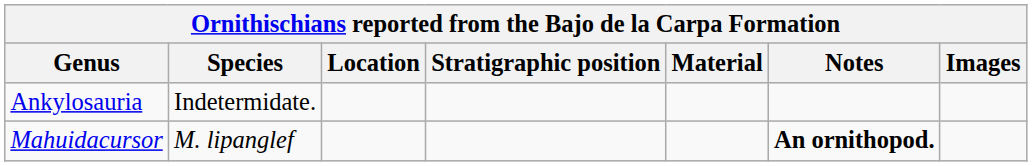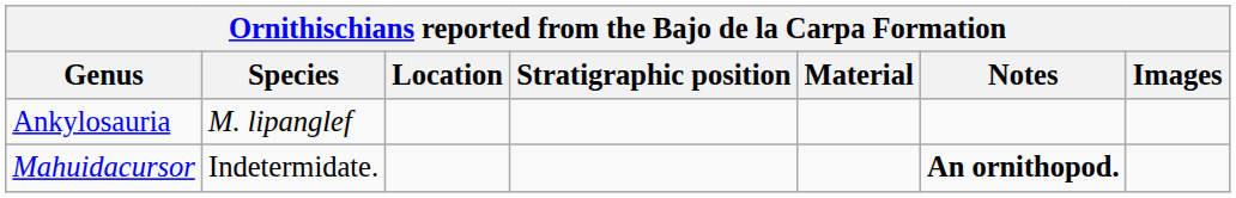 <table class="wikitable" align="center">
 <tr>
 <th colspan="7" align="center"><strong><a href='#'>Ornithischians</a> reported from the Bajo de la Carpa Formation</strong></th>
 </tr>
 <tr>
 <th>Genus</th>
 <th>Species</th>
 <th>Location</th>
 <th>Stratigraphic position</th>
 <th>Material</th>
 <th>Notes</th>
 <th>Images</th>
 </tr>
 <tr>
 <td><a href='#'>Ankylosauria</a></td>
-<td>Indetermidate.</td>
+<td><em>M. lipanglef</em></td>
 <td></td>
 <td></td>
 <td></td>
 <td></td>
 <td></td>
 </tr>
 <tr>
 <td><em><a href='#'>Mahuidacursor</a></em></td>
-<td><em>M. lipanglef</em></td>
+<td>Indetermidate.</td>
 <td></td>
 <td></td>
 <td></td>
 <td><strong>An ornithopod.</strong></td>
 <td></td>
 </tr>
 </table>
